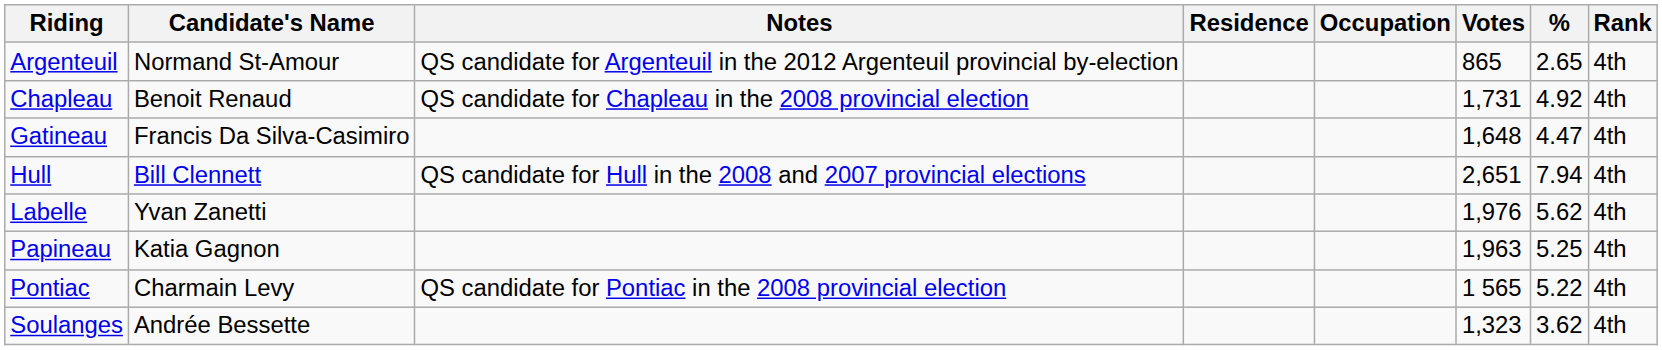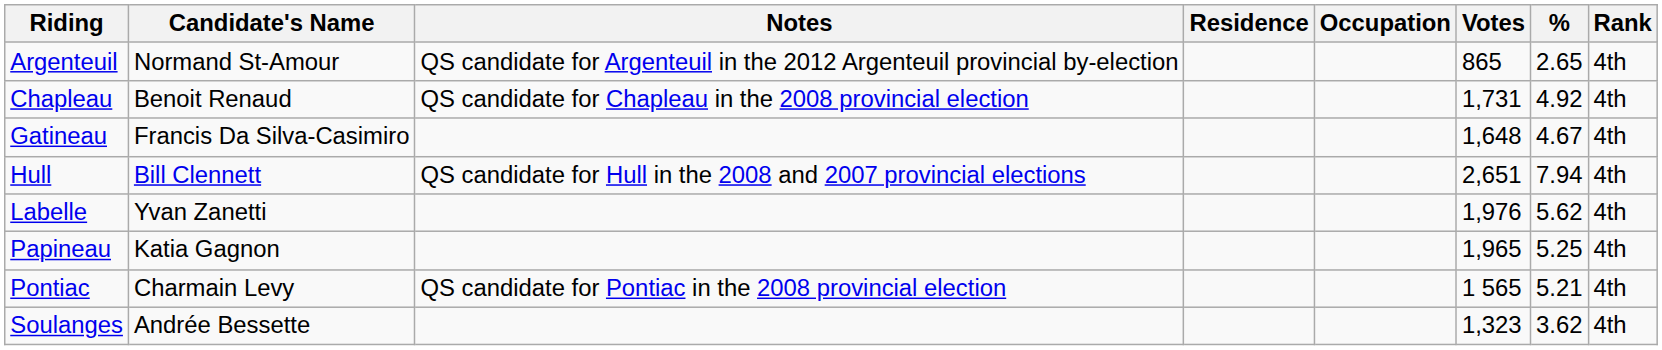 <table class="wikitable sortable">
 <tr>
 <th>Riding<br></th>
 <th>Candidate's Name</th>
 <th>Notes</th>
 <th>Residence</th>
 <th>Occupation</th>
 <th>Votes</th>
 <th>%</th>
 <th>Rank</th>
 </tr>
 <tr>
 <td><a href='#'>Argenteuil</a></td>
 <td>Normand St-Amour</td>
 <td>QS candidate for <a href='#'>Argenteuil</a> in the 2012 Argenteuil provincial by-election</td>
 <td></td>
 <td></td>
 <td>865</td>
 <td>2.65</td>
 <td>4th</td>
 </tr>
 <tr>
 <td><a href='#'>Chapleau</a></td>
 <td>Benoit Renaud</td>
 <td>QS candidate for <a href='#'>Chapleau</a> in the <a href='#'>2008 provincial election</a></td>
 <td></td>
 <td></td>
 <td>1,731</td>
 <td>4.92</td>
 <td>4th</td>
 </tr>
 <tr>
 <td><a href='#'>Gatineau</a></td>
 <td>Francis Da Silva-Casimiro</td>
 <td></td>
 <td></td>
 <td></td>
 <td>1,648</td>
-<td>4.47</td>
+<td>4.67</td>
 <td>4th</td>
 </tr>
 <tr>
 <td><a href='#'>Hull</a></td>
 <td><a href='#'>Bill Clennett</a></td>
 <td>QS candidate for <a href='#'>Hull</a> in the <a href='#'>2008</a> and <a href='#'>2007 provincial elections</a></td>
 <td></td>
 <td></td>
 <td>2,651</td>
 <td>7.94</td>
 <td>4th</td>
 </tr>
 <tr>
 <td><a href='#'>Labelle</a></td>
 <td>Yvan Zanetti</td>
 <td></td>
 <td></td>
 <td></td>
 <td>1,976</td>
 <td>5.62</td>
 <td>4th</td>
 </tr>
 <tr>
 <td><a href='#'>Papineau</a></td>
 <td>Katia Gagnon</td>
 <td></td>
 <td></td>
 <td></td>
-<td>1,963</td>
+<td>1,965</td>
 <td>5.25</td>
 <td>4th</td>
 </tr>
 <tr>
 <td><a href='#'>Pontiac</a></td>
 <td>Charmain Levy</td>
 <td>QS candidate for <a href='#'>Pontiac</a> in the <a href='#'>2008 provincial election</a></td>
 <td></td>
 <td></td>
 <td>1 565</td>
-<td>5.22</td>
+<td>5.21</td>
 <td>4th</td>
 </tr>
 <tr>
 <td><a href='#'>Soulanges</a></td>
 <td>Andrée Bessette</td>
 <td></td>
 <td></td>
 <td></td>
 <td>1,323</td>
 <td>3.62</td>
 <td>4th</td>
 </tr>
 </table>
